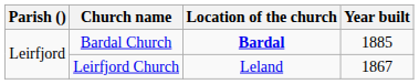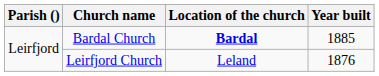 <table class="wikitable" style="text-align:center">
 <tr>
 <th>Parish ()</th>
 <th>Church name</th>
 <th>Location of the church</th>
 <th>Year built</th>
 </tr>
 <tr>
 <td rowspan="2">Leirfjord</td>
 <td><a href='#'>Bardal Church</a></td>
 <td><strong><a href='#'>Bardal</a></strong></td>
 <td>1885</td>
 </tr>
 <tr>
 <td><a href='#'>Leirfjord Church</a></td>
 <td><a href='#'>Leland</a></td>
-<td>1867</td>
+<td>1876</td>
 </tr>
 </table>
